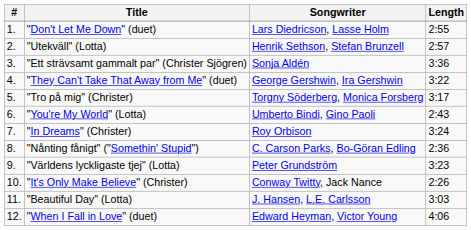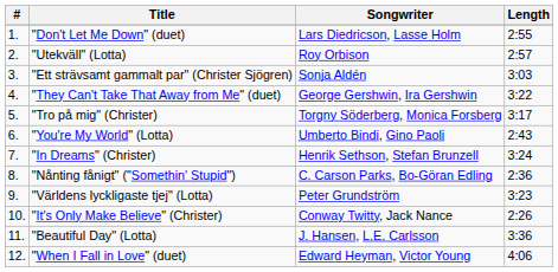 <table class="wikitable">
 <tr>
 <th>#</th>
 <th>Title</th>
 <th>Songwriter</th>
 <th>Length</th>
 </tr>
 <tr bgcolor="#ebf5ff">
 </tr>
 <tr>
 <td>1.</td>
 <td>"<a href='#'>Don't Let Me Down</a>" (duet)</td>
 <td><a href='#'>Lars Diedricson</a>, <a href='#'>Lasse Holm</a></td>
 <td>2:55</td>
 </tr>
 <tr>
 <td>2.</td>
 <td>"Utekväll" (Lotta)</td>
-<td><a href='#'>Henrik Sethson</a>, <a href='#'>Stefan Brunzell</a></td>
+<td><a href='#'>Roy Orbison</a></td>
 <td>2:57</td>
 </tr>
 <tr>
 <td>3.</td>
 <td>"Ett strävsamt gammalt par" (Christer Sjögren)</td>
 <td><a href='#'>Sonja Aldén</a></td>
-<td>3:36</td>
+<td>3:03</td>
 </tr>
 <tr>
 <td>4.</td>
 <td>"<a href='#'>They Can't Take That Away from Me</a>" (duet)</td>
 <td><a href='#'>George Gershwin</a>, <a href='#'>Ira Gershwin</a></td>
 <td>3:22</td>
 </tr>
 <tr>
 <td>5.</td>
 <td>"Tro på mig" (Christer)</td>
 <td><a href='#'>Torgny Söderberg</a>, <a href='#'>Monica Forsberg</a></td>
 <td>3:17</td>
 </tr>
 <tr>
 <td>6.</td>
 <td>"<a href='#'>You're My World</a>" (Lotta)</td>
 <td><a href='#'>Umberto Bindi</a>, <a href='#'>Gino Paoli</a></td>
 <td>2:43</td>
 </tr>
 <tr>
 <td>7.</td>
 <td>"<a href='#'>In Dreams</a>" (Christer)</td>
-<td><a href='#'>Roy Orbison</a></td>
+<td><a href='#'>Henrik Sethson</a>, <a href='#'>Stefan Brunzell</a></td>
 <td>3:24</td>
 </tr>
 <tr>
 <td>8.</td>
 <td>"Nånting fånigt" ("<a href='#'>Somethin' Stupid</a>")</td>
 <td><a href='#'>C. Carson Parks</a>, <a href='#'>Bo-Göran Edling</a></td>
 <td>2:36</td>
 </tr>
 <tr>
 <td>9.</td>
 <td>"Världens lyckligaste tjej" (Lotta)</td>
 <td><a href='#'>Peter Grundström</a></td>
 <td>3:23</td>
 </tr>
 <tr>
 <td>10.</td>
 <td>"<a href='#'>It's Only Make Believe</a>" (Christer)</td>
 <td><a href='#'>Conway Twitty</a>, Jack Nance</td>
 <td>2:26</td>
 </tr>
 <tr>
 <td>11.</td>
 <td>"Beautiful Day" (Lotta)</td>
 <td><a href='#'>J. Hansen</a>, <a href='#'>L.E. Carlsson</a></td>
-<td>3:03</td>
+<td>3:36</td>
 </tr>
 <tr>
 <td>12.</td>
 <td>"<a href='#'>When I Fall in Love</a>" (duet)</td>
 <td><a href='#'>Edward Heyman</a>, <a href='#'>Victor Young</a></td>
 <td>4:06</td>
 </tr>
 </table>
